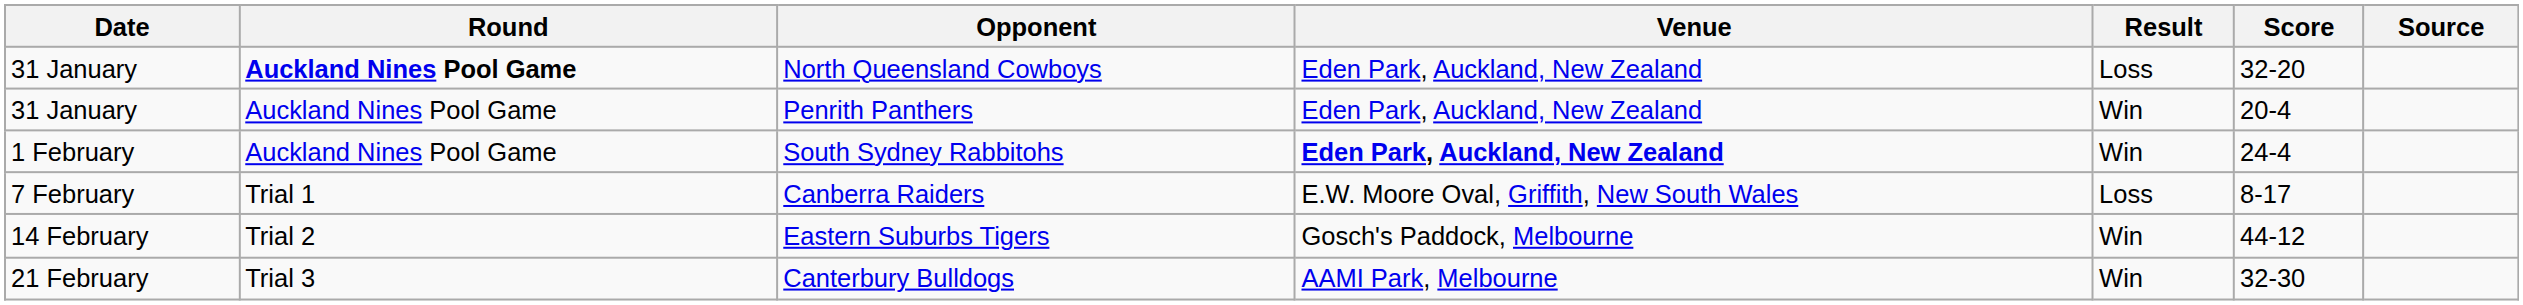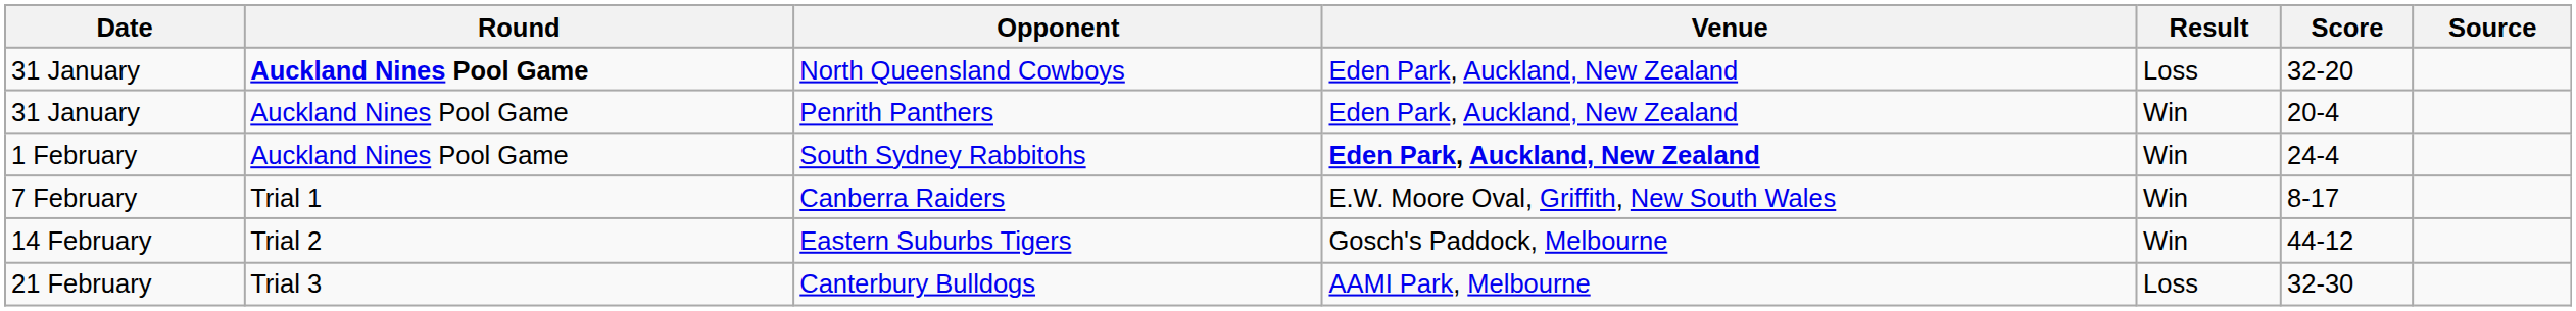 <table class="wikitable"  style="font-size:80%; width:100%;">
 <tr>
 <th>Date</th>
 <th>Round</th>
 <th>Opponent</th>
 <th>Venue</th>
 <th>Result</th>
 <th>Score</th>
 <th>Source</th>
 </tr>
 <tr>
 <td>31 January</td>
 <td><strong><a href='#'>Auckland Nines</a> Pool Game</strong></td>
 <td> <a href='#'>North Queensland Cowboys</a></td>
 <td><a href='#'>Eden Park</a>, <a href='#'>Auckland, New Zealand</a></td>
 <td>Loss</td>
 <td>32-20</td>
 <td></td>
 </tr>
 <tr>
 <td>31 January</td>
 <td><a href='#'>Auckland Nines</a> Pool Game</td>
 <td> <a href='#'>Penrith Panthers</a></td>
 <td><a href='#'>Eden Park</a>, <a href='#'>Auckland, New Zealand</a></td>
 <td>Win</td>
 <td>20-4</td>
 <td></td>
 </tr>
 <tr>
 <td>1 February</td>
 <td><a href='#'>Auckland Nines</a> Pool Game</td>
 <td> <a href='#'>South Sydney Rabbitohs</a></td>
 <td><strong><a href='#'>Eden Park</a>, <a href='#'>Auckland, New Zealand</a></strong></td>
 <td>Win</td>
 <td>24-4</td>
 <td></td>
 </tr>
 <tr>
 <td>7 February</td>
 <td>Trial 1</td>
 <td> <a href='#'>Canberra Raiders</a></td>
 <td>E.W. Moore Oval, <a href='#'>Griffith</a>, <a href='#'>New South Wales</a></td>
-<td>Loss</td>
+<td>Win</td>
 <td>8-17</td>
 <td></td>
 </tr>
 <tr>
 <td>14 February</td>
 <td>Trial 2</td>
 <td> <a href='#'>Eastern Suburbs Tigers</a></td>
 <td>Gosch's Paddock, <a href='#'>Melbourne</a></td>
 <td>Win</td>
 <td>44-12</td>
 <td></td>
 </tr>
 <tr>
 <td>21 February</td>
 <td>Trial 3</td>
 <td> <a href='#'>Canterbury Bulldogs</a></td>
 <td><a href='#'>AAMI Park</a>, <a href='#'>Melbourne</a></td>
-<td>Win</td>
+<td>Loss</td>
 <td>32-30</td>
 <td></td>
 </tr>
 </table>
